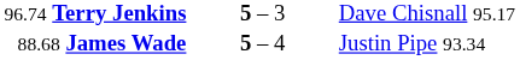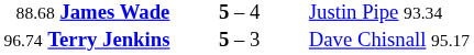 <table style="text-align:center">
 <tr>
 <th width=223></th>
 <th width=100></th>
 <th width=223></th>
 </tr>
 <tr>
+<td align=right><small><span>88.68</span></small> <strong><a href='#'>James Wade</a></strong> </td>
+<td><strong>5</strong> – 4</td>
+<td align=left> <a href='#'>Justin Pipe</a> <small><span>93.34</span></small></td>
+</tr>
+<tr>
 <td align=right><small><span>96.74</span></small> <strong><a href='#'>Terry Jenkins</a></strong> </td>
 <td><strong>5</strong> – 3</td>
 <td align=left> <a href='#'>Dave Chisnall</a> <small><span>95.17</span></small></td>
 </tr>
-<tr>
-<td align=right><small><span>88.68</span></small> <strong><a href='#'>James Wade</a></strong> </td>
-<td><strong>5</strong> – 4</td>
-<td align=left> <a href='#'>Justin Pipe</a> <small><span>93.34</span></small></td>
-</tr>
 </table>
